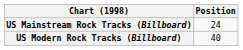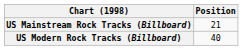 <table class="wikitable plainrowheaders" style="text-align:center">
 <tr>
 <th>Chart (1998)</th>
 <th>Position</th>
 </tr>
 <tr>
 <th scope="row">US Mainstream Rock Tracks (<em>Billboard</em>)</th>
-<td>24</td>
+<td>21</td>
 </tr>
 <tr>
 <th scope="row">US Modern Rock Tracks (<em>Billboard</em>)</th>
 <td>40</td>
 </tr>
 </table>
